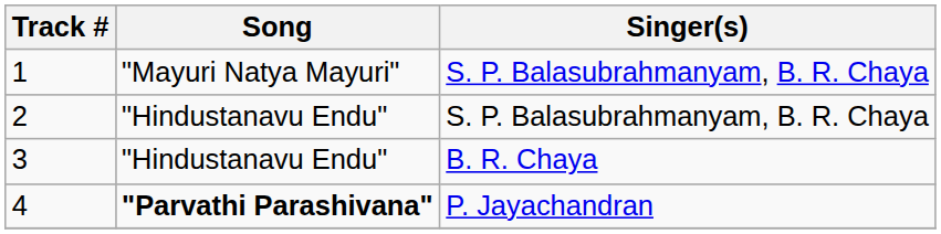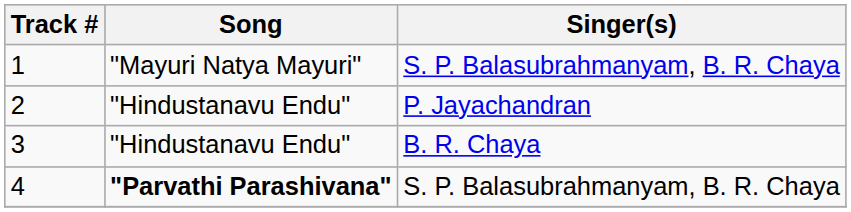 <table class="wikitable">
 <tr>
 <th>Track #</th>
 <th>Song</th>
 <th>Singer(s)</th>
 </tr>
 <tr>
 <td>1</td>
 <td>"Mayuri Natya Mayuri"</td>
 <td><a href='#'>S. P. Balasubrahmanyam</a>, <a href='#'>B. R. Chaya</a></td>
 </tr>
 <tr>
 <td>2</td>
 <td>"Hindustanavu Endu"</td>
-<td>S. P. Balasubrahmanyam, B. R. Chaya</td>
+<td><a href='#'>P. Jayachandran</a></td>
 </tr>
 <tr>
 <td>3</td>
 <td>"Hindustanavu Endu"</td>
 <td><a href='#'>B. R. Chaya</a></td>
 </tr>
 <tr>
 <td>4</td>
 <td><strong>"Parvathi Parashivana"</strong></td>
-<td><a href='#'>P. Jayachandran</a></td>
+<td>S. P. Balasubrahmanyam, B. R. Chaya</td>
 </tr>
 <tr>
 </tr>
 </table>
